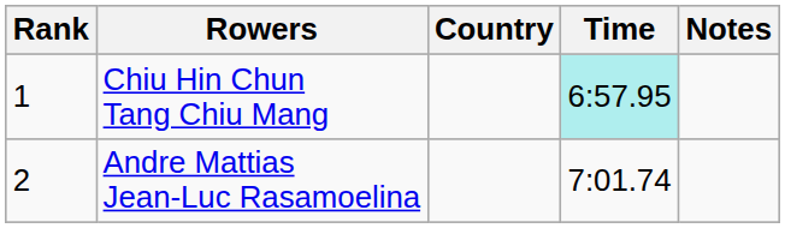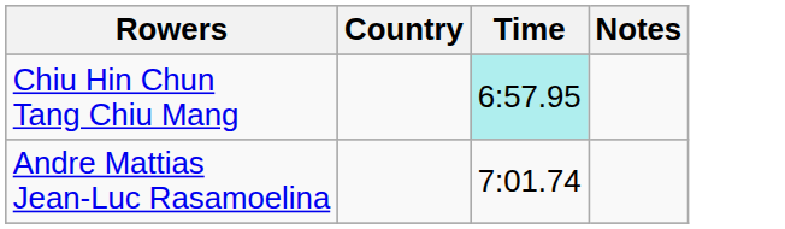 <table class="wikitable">
 <tr>
-<th>Rank</th>
 <th>Rowers</th>
 <th>Country</th>
 <th>Time</th>
 <th>Notes</th>
 </tr>
 <tr>
-<td>1</td>
 <td><a href='#'>Chiu Hin Chun</a><br><a href='#'>Tang Chiu Mang</a></td>
 <td></td>
 <td style="background: paleturquoise;">6:57.95</td>
 <td></td>
 </tr>
 <tr>
-<td>2</td>
 <td><a href='#'>Andre Mattias</a><br><a href='#'>Jean-Luc Rasamoelina</a></td>
 <td></td>
 <td>7:01.74</td>
 <td></td>
 </tr>
 </table>
